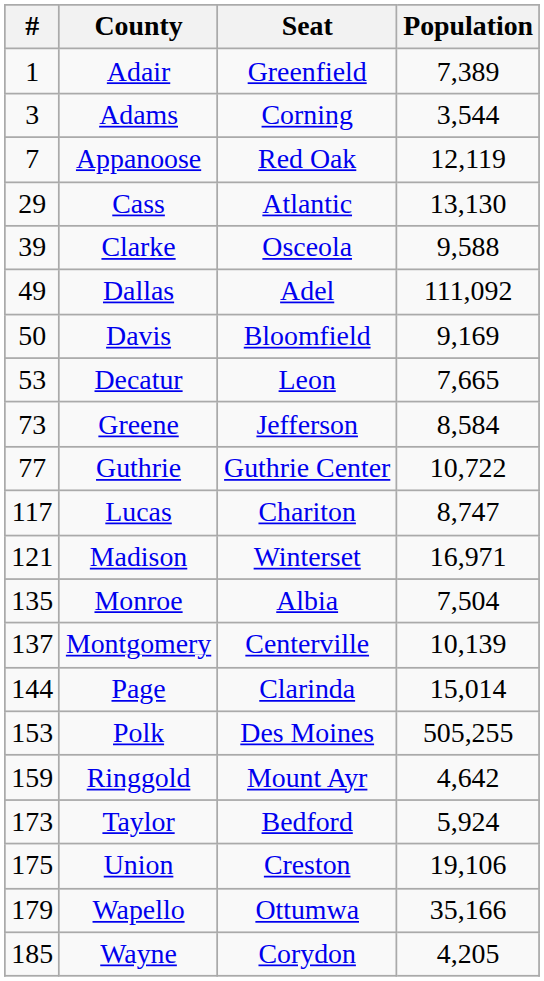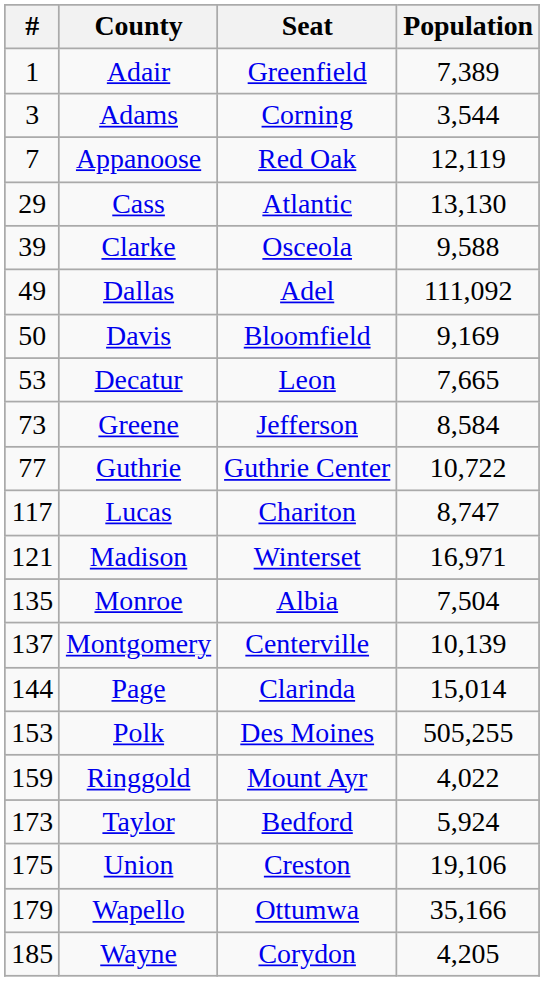 <table class="wikitable sortable" style="text-align:center;">
 <tr>
 <th>#</th>
 <th>County</th>
 <th>Seat</th>
 <th>Population</th>
 </tr>
 <tr>
 <td>1</td>
 <td><a href='#'>Adair</a></td>
 <td><a href='#'>Greenfield</a></td>
 <td>7,389</td>
 </tr>
 <tr>
 <td>3</td>
 <td><a href='#'>Adams</a></td>
 <td><a href='#'>Corning</a></td>
 <td>3,544</td>
 </tr>
 <tr>
 <td>7</td>
 <td><a href='#'>Appanoose</a></td>
 <td><a href='#'>Red Oak</a></td>
 <td>12,119</td>
 </tr>
 <tr>
 <td>29</td>
 <td><a href='#'>Cass</a></td>
 <td><a href='#'>Atlantic</a></td>
 <td>13,130</td>
 </tr>
 <tr>
 <td>39</td>
 <td><a href='#'>Clarke</a></td>
 <td><a href='#'>Osceola</a></td>
 <td>9,588</td>
 </tr>
 <tr>
 <td>49</td>
 <td><a href='#'>Dallas</a></td>
 <td><a href='#'>Adel</a></td>
 <td>111,092</td>
 </tr>
 <tr>
 <td>50</td>
 <td><a href='#'>Davis</a></td>
 <td><a href='#'>Bloomfield</a></td>
 <td>9,169</td>
 </tr>
 <tr>
 <td>53</td>
 <td><a href='#'>Decatur</a></td>
 <td><a href='#'>Leon</a></td>
 <td>7,665</td>
 </tr>
 <tr>
 <td>73</td>
 <td><a href='#'>Greene</a></td>
 <td><a href='#'>Jefferson</a></td>
 <td>8,584</td>
 </tr>
 <tr>
 <td>77</td>
 <td><a href='#'>Guthrie</a></td>
 <td><a href='#'>Guthrie Center</a></td>
 <td>10,722</td>
 </tr>
 <tr>
 <td>117</td>
 <td><a href='#'>Lucas</a></td>
 <td><a href='#'>Chariton</a></td>
 <td>8,747</td>
 </tr>
 <tr>
 <td>121</td>
 <td><a href='#'>Madison</a></td>
 <td><a href='#'>Winterset</a></td>
 <td>16,971</td>
 </tr>
 <tr>
 <td>135</td>
 <td><a href='#'>Monroe</a></td>
 <td><a href='#'>Albia</a></td>
 <td>7,504</td>
 </tr>
 <tr>
 <td>137</td>
 <td><a href='#'>Montgomery</a></td>
 <td><a href='#'>Centerville</a></td>
 <td>10,139</td>
 </tr>
 <tr>
 <td>144</td>
 <td><a href='#'>Page</a></td>
 <td><a href='#'>Clarinda</a></td>
 <td>15,014</td>
 </tr>
 <tr>
 <td>153</td>
 <td><a href='#'>Polk</a></td>
 <td><a href='#'>Des Moines</a></td>
 <td>505,255</td>
 </tr>
 <tr>
 <td>159</td>
 <td><a href='#'>Ringgold</a></td>
 <td><a href='#'>Mount Ayr</a></td>
-<td>4,642</td>
+<td>4,022</td>
 </tr>
 <tr>
 <td>173</td>
 <td><a href='#'>Taylor</a></td>
 <td><a href='#'>Bedford</a></td>
 <td>5,924</td>
 </tr>
 <tr>
 <td>175</td>
 <td><a href='#'>Union</a></td>
 <td><a href='#'>Creston</a></td>
 <td>19,106</td>
 </tr>
 <tr>
 <td>179</td>
 <td><a href='#'>Wapello</a></td>
 <td><a href='#'>Ottumwa</a></td>
 <td>35,166</td>
 </tr>
 <tr>
 <td>185</td>
 <td><a href='#'>Wayne</a></td>
 <td><a href='#'>Corydon</a></td>
 <td>4,205</td>
 </tr>
 </table>
